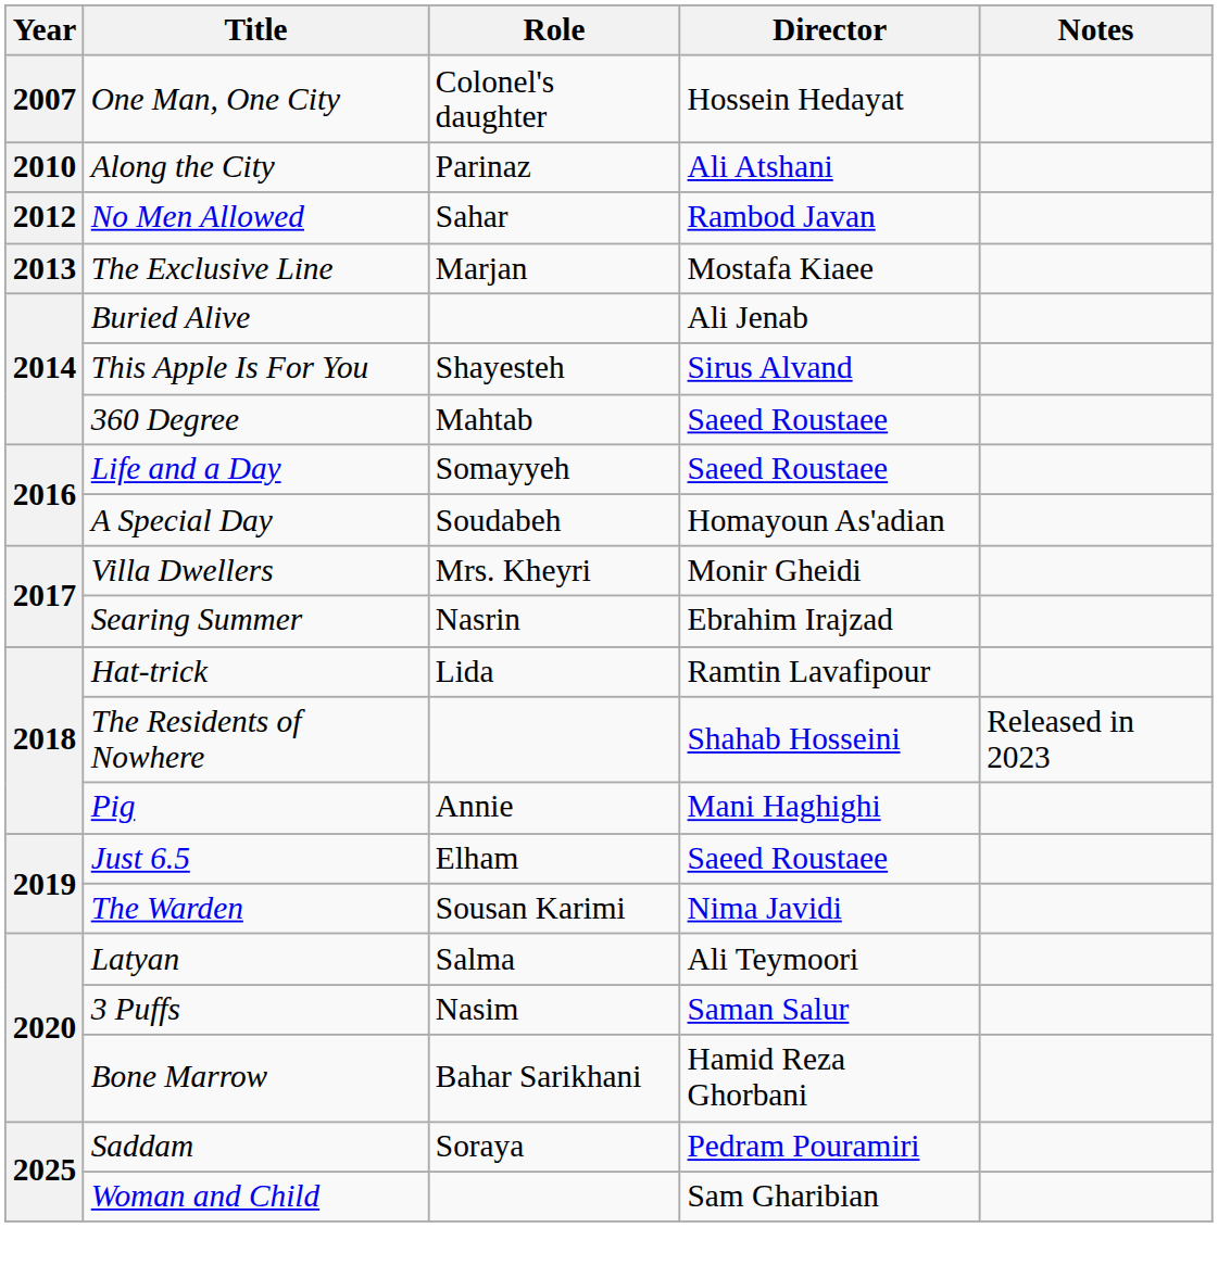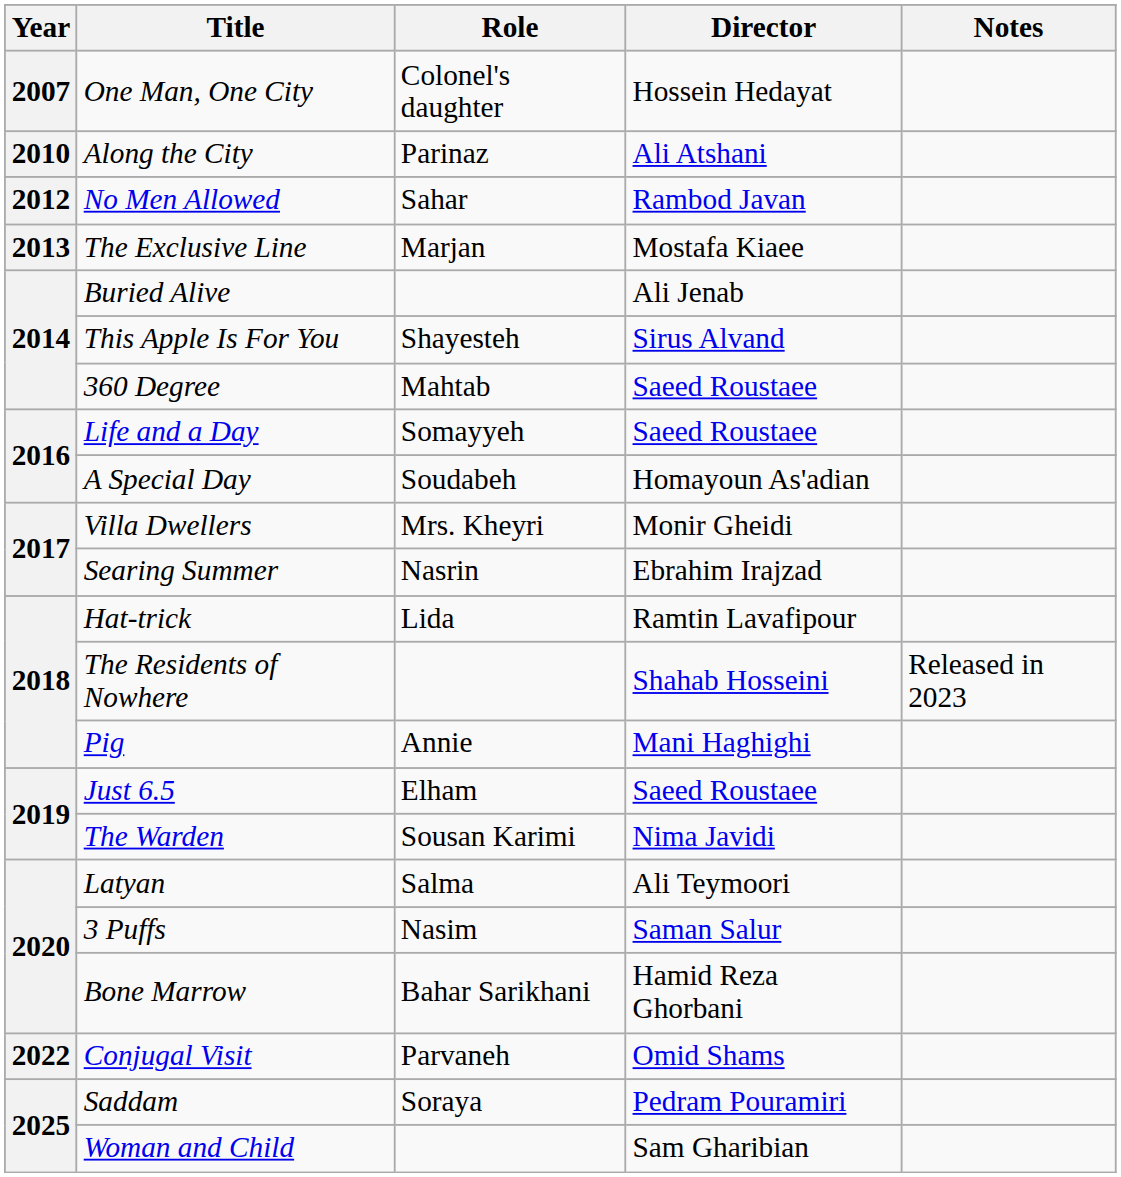 <table class="wikitable plainrowheaders sortable"  style=font-size:100%>
 <tr>
 <th scope="col">Year</th>
 <th scope="col">Title</th>
 <th scope="col">Role</th>
 <th scope="col">Director</th>
 <th scope="col" class="unsortable">Notes</th>
 </tr>
 <tr>
 <th scope=row>2007</th>
 <td><em>One Man, One City</em></td>
 <td>Colonel's daughter</td>
 <td>Hossein Hedayat</td>
 <td></td>
 </tr>
 <tr>
 <th scope=row>2010</th>
 <td><em>Along the City</em></td>
 <td>Parinaz</td>
 <td><a href='#'>Ali Atshani</a></td>
 <td></td>
 </tr>
 <tr>
 <th scope=row>2012</th>
 <td><em><a href='#'>No Men Allowed</a></em></td>
 <td>Sahar</td>
 <td><a href='#'>Rambod Javan</a></td>
 <td></td>
 </tr>
 <tr>
 <th scope=row>2013</th>
 <td><em>The Exclusive Line</em></td>
 <td>Marjan</td>
 <td>Mostafa Kiaee</td>
 <td></td>
 </tr>
 <tr>
 <th rowspan="3" scope="row">2014</th>
 <td><em>Buried Alive</em></td>
 <td></td>
 <td>Ali Jenab</td>
 <td></td>
 </tr>
 <tr>
 <td><em>This Apple Is For You</em></td>
 <td>Shayesteh</td>
 <td><a href='#'>Sirus Alvand</a></td>
 <td></td>
 </tr>
 <tr>
 <td><em>360 Degree</em></td>
 <td>Mahtab</td>
 <td><a href='#'>Saeed Roustaee</a></td>
 <td></td>
 </tr>
 <tr>
 <th scope=row rowspan="2">2016</th>
 <td><em><a href='#'>Life and a Day</a></em></td>
 <td>Somayyeh</td>
 <td><a href='#'>Saeed Roustaee</a></td>
 <td></td>
 </tr>
 <tr>
 <td><em>A Special Day</em></td>
 <td>Soudabeh</td>
 <td>Homayoun As'adian</td>
 <td></td>
 </tr>
 <tr>
 <th scope=row rowspan="2">2017</th>
 <td><em>Villa Dwellers</em></td>
 <td>Mrs. Kheyri</td>
 <td>Monir Gheidi</td>
 <td></td>
 </tr>
 <tr>
 <td><em>Searing Summer</em></td>
 <td>Nasrin</td>
 <td>Ebrahim Irajzad</td>
 <td></td>
 </tr>
 <tr>
 <th scope=row rowspan="3">2018</th>
 <td><em>Hat-trick</em></td>
 <td>Lida</td>
 <td>Ramtin Lavafipour</td>
 <td></td>
 </tr>
 <tr>
 <td><em>The Residents of Nowhere</em></td>
 <td></td>
 <td><a href='#'>Shahab Hosseini</a></td>
 <td>Released in 2023</td>
 </tr>
 <tr>
 <td><em><a href='#'>Pig</a></em></td>
 <td>Annie</td>
 <td><a href='#'>Mani Haghighi</a></td>
 <td></td>
 </tr>
 <tr>
 <th scope=row rowspan="2">2019</th>
 <td><em><a href='#'>Just 6.5</a></em></td>
 <td>Elham</td>
 <td><a href='#'>Saeed Roustaee</a></td>
 <td></td>
 </tr>
 <tr>
 <td><em><a href='#'>The Warden</a></em></td>
 <td>Sousan Karimi</td>
 <td><a href='#'>Nima Javidi</a></td>
 <td></td>
 </tr>
 <tr>
 <th scope=row rowspan="3">2020</th>
 <td><em>Latyan</em></td>
 <td>Salma</td>
 <td>Ali Teymoori</td>
 <td></td>
 </tr>
 <tr>
 <td><em>3 Puffs</em></td>
 <td>Nasim</td>
 <td><a href='#'>Saman Salur</a></td>
 <td></td>
 </tr>
 <tr>
 <td><em>Bone Marrow</em></td>
 <td>Bahar Sarikhani</td>
 <td>Hamid Reza Ghorbani</td>
 <td></td>
 </tr>
 <tr>
+<th scope=row>2022</th>
+<td><em><a href='#'>Conjugal Visit</a></em></td>
+<td>Parvaneh</td>
+<td><a href='#'>Omid Shams</a></td>
+<td></td>
+</tr>
+<tr>
 <th scope=row rowspan="2">2025</th>
 <td><em>Saddam</em></td>
 <td>Soraya</td>
 <td><a href='#'>Pedram Pouramiri</a></td>
 <td></td>
 </tr>
 <tr>
 <td><em><a href='#'>Woman and Child</a></em></td>
 <td></td>
 <td>Sam Gharibian</td>
 <td></td>
 </tr>
 </table>
